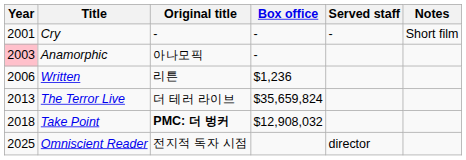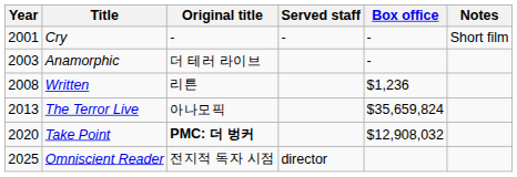 <table class="wikitable">
 <tr>
 <th>Year</th>
 <th>Title</th>
 <th>Original title</th>
+<th>Served staff</th>
 <th><a href='#'>Box office</a></th>
-<th>Served staff</th>
 <th>Notes</th>
 </tr>
 <tr>
 <td>2001</td>
 <td><em>Cry</em></td>
 <td>-</td>
 <td>-</td>
 <td>-</td>
 <td>Short film</td>
 </tr>
 <tr>
-<td style="background: pink;">2003</td>
+<td>2003</td>
 <td><em>Anamorphic</em></td>
-<td>아나모픽</td>
+<td>더 테러 라이브</td>
+<td></td>
 <td>-</td>
-<td></td>
 <td></td>
 </tr>
 <tr>
-<td>2006</td>
+<td>2008</td>
 <td><em><a href='#'>Written</a></em></td>
 <td>리튼</td>
+<td></td>
 <td>$1,236</td>
-<td></td>
 <td></td>
 </tr>
 <tr>
 <td>2013</td>
 <td><em><a href='#'>The Terror Live</a></em></td>
-<td>더 테러 라이브</td>
+<td>아나모픽</td>
+<td></td>
 <td>$35,659,824</td>
-<td></td>
 <td></td>
 </tr>
 <tr>
-<td>2018</td>
+<td>2020</td>
 <td><em><a href='#'>Take Point</a></em></td>
 <td><strong>PMC: 더 벙커</strong></td>
+<td></td>
 <td>$12,908,032</td>
-<td></td>
 <td></td>
 </tr>
 <tr>
 <td>2025</td>
 <td><em><a href='#'>Omniscient Reader</a></em></td>
 <td>전지적 독자 시점</td>
+<td>director</td>
 <td></td>
-<td>director</td>
 <td></td>
 </tr>
 </table>
